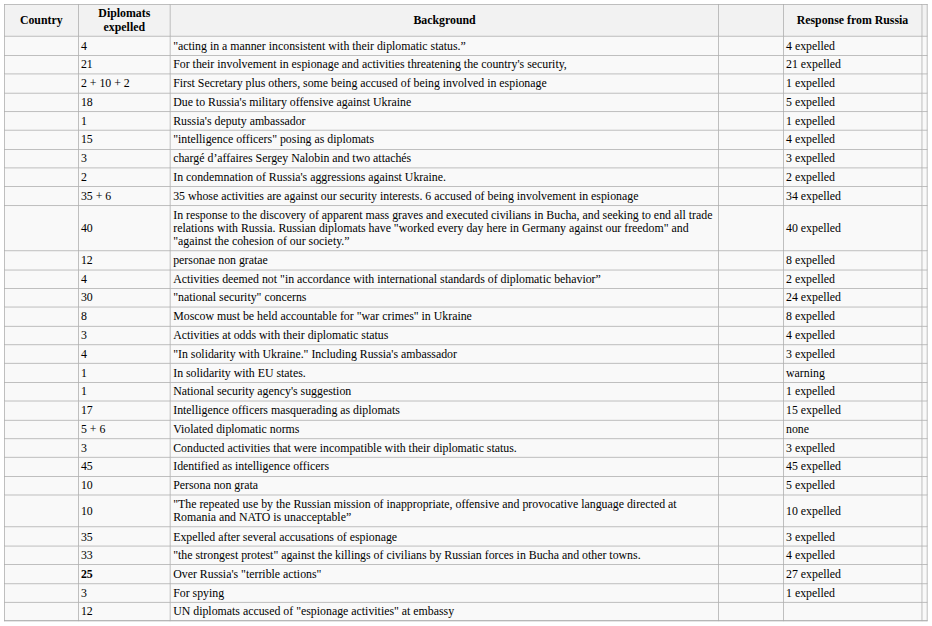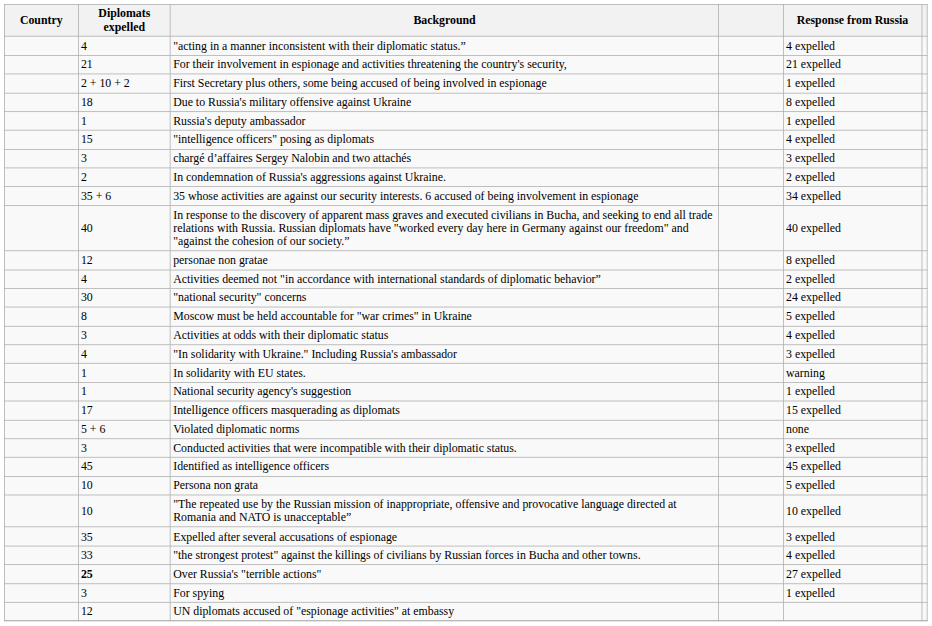 <table class= "wikitable" align="center">
 <tr>
 <th width="8%">Country</th>
 <th width="10%">Diplomats expelled</th>
 <th>Background</th>
 <th width="7%"></th>
 <th width="15%">Response from Russia</th>
 <th></th>
 </tr>
 <tr>
 <td></td>
 <td>4</td>
 <td>"acting in a manner inconsistent with their diplomatic status.”</td>
 <td></td>
 <td>4 expelled</td>
 <td></td>
 </tr>
 <tr>
 <td></td>
 <td>21</td>
 <td>For their involvement in espionage and activities threatening the country's security,</td>
 <td></td>
 <td>21 expelled</td>
 <td></td>
 </tr>
 <tr>
 <td></td>
 <td>2 + 10 + 2</td>
 <td>First Secretary plus others, some being accused of being involved in espionage</td>
 <td></td>
 <td>1 expelled</td>
 <td></td>
 </tr>
 <tr>
 <td></td>
 <td>18</td>
 <td>Due to Russia's military offensive against Ukraine</td>
 <td></td>
-<td>5 expelled</td>
+<td>8 expelled</td>
 <td></td>
 </tr>
 <tr>
 <td></td>
 <td>1</td>
 <td>Russia's deputy ambassador</td>
 <td></td>
 <td>1 expelled</td>
 <td></td>
 </tr>
 <tr>
 <td></td>
 <td>15</td>
 <td>"intelligence officers" posing as diplomats</td>
 <td></td>
 <td>4 expelled</td>
 <td></td>
 </tr>
 <tr>
 <td></td>
 <td>3</td>
 <td>chargé d’affaires Sergey Nalobin and two attachés</td>
 <td></td>
 <td>3 expelled</td>
 <td></td>
 </tr>
 <tr>
 <td></td>
 <td>2</td>
 <td>In condemnation of Russia's aggressions against Ukraine.</td>
 <td></td>
 <td>2 expelled</td>
 <td></td>
 </tr>
 <tr>
 <td></td>
 <td>35 + 6</td>
 <td>35 whose activities are against our security interests. 6 accused of being involvement in espionage</td>
 <td></td>
 <td>34 expelled</td>
 <td></td>
 </tr>
 <tr>
 <td></td>
 <td>40</td>
 <td>In response to the discovery of apparent mass graves and executed civilians in Bucha, and seeking to end all trade relations with Russia. Russian diplomats have "worked every day here in Germany against our freedom" and "against the cohesion of our society.”</td>
 <td></td>
 <td>40 expelled</td>
 <td></td>
 </tr>
 <tr>
 <td></td>
 <td>12</td>
 <td>personae non gratae</td>
 <td></td>
 <td>8 expelled</td>
 <td></td>
 </tr>
 <tr>
 <td></td>
 <td>4</td>
 <td>Activities deemed not "in accordance with international standards of diplomatic behavior”</td>
 <td></td>
 <td>2 expelled</td>
 <td></td>
 </tr>
 <tr>
 <td></td>
 <td>30</td>
 <td>"national security" concerns</td>
 <td></td>
 <td>24 expelled</td>
 <td></td>
 </tr>
 <tr>
 <td></td>
 <td>8</td>
 <td>Moscow must be held accountable for "war crimes" in Ukraine</td>
 <td></td>
-<td>8 expelled</td>
+<td>5 expelled</td>
 <td></td>
 </tr>
 <tr>
 <td></td>
 <td>3</td>
 <td>Activities at odds with their diplomatic status</td>
 <td></td>
 <td>4 expelled</td>
 <td></td>
 </tr>
 <tr>
 <td></td>
 <td>4</td>
 <td>"In solidarity with Ukraine." Including Russia's ambassador</td>
 <td></td>
 <td>3 expelled</td>
 <td></td>
 </tr>
 <tr>
 <td></td>
 <td>1</td>
 <td>In solidarity with EU states.</td>
 <td></td>
 <td>warning</td>
 <td></td>
 </tr>
 <tr>
 <td></td>
 <td>1</td>
 <td>National security agency's suggestion</td>
 <td></td>
 <td>1 expelled</td>
 <td></td>
 </tr>
 <tr>
 <td></td>
 <td>17</td>
 <td>Intelligence officers masquerading as diplomats</td>
 <td></td>
 <td>15 expelled</td>
 <td></td>
 </tr>
 <tr>
 <td></td>
 <td>5 + 6</td>
 <td>Violated diplomatic norms</td>
 <td></td>
 <td>none</td>
 <td></td>
 </tr>
 <tr>
 <td></td>
 <td>3</td>
 <td>Conducted activities that were incompatible with their diplomatic status.</td>
 <td></td>
 <td>3 expelled</td>
 <td></td>
 </tr>
 <tr>
 <td></td>
 <td>45</td>
 <td>Identified as intelligence officers</td>
 <td></td>
 <td>45 expelled</td>
 <td></td>
 </tr>
 <tr>
 <td></td>
 <td>10</td>
 <td>Persona non grata</td>
 <td></td>
 <td>5 expelled</td>
 <td></td>
 </tr>
 <tr>
 <td></td>
 <td>10</td>
 <td>"The repeated use by the Russian mission of inappropriate, offensive and provocative language directed at Romania and NATO is unacceptable”</td>
 <td></td>
 <td>10 expelled</td>
 <td></td>
 </tr>
 <tr>
 <td></td>
 <td>35</td>
 <td>Expelled after several accusations of espionage</td>
 <td></td>
 <td>3 expelled</td>
 <td></td>
 </tr>
 <tr>
 <td></td>
 <td>33</td>
 <td>"the strongest protest" against the killings of civilians by Russian forces in Bucha and other towns.</td>
 <td></td>
 <td>4 expelled</td>
 <td></td>
 </tr>
 <tr>
 <td></td>
 <td><strong>25</strong></td>
 <td>Over Russia's "terrible actions"</td>
 <td></td>
 <td>27 expelled</td>
 <td></td>
 </tr>
 <tr>
 <td></td>
 <td>3</td>
 <td>For spying</td>
 <td></td>
 <td>1 expelled</td>
 <td></td>
 </tr>
 <tr>
 <td></td>
 <td>12</td>
 <td>UN diplomats accused of "espionage activities" at embassy</td>
 <td></td>
 <td></td>
 <td></td>
 </tr>
 <tr>
 </tr>
 </table>
